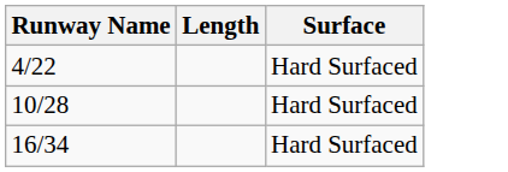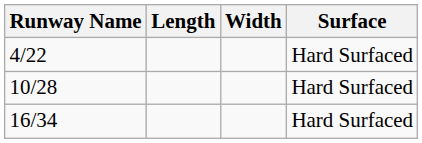 <table class="wikitable">
 <tr>
 <th>Runway Name</th>
 <th>Length</th>
+<th>Width</th>
 <th>Surface</th>
 </tr>
 <tr>
 <td>4/22</td>
+<td></td>
 <td></td>
 <td>Hard Surfaced</td>
 </tr>
 <tr>
 <td>10/28</td>
 <td></td>
+<td></td>
 <td>Hard Surfaced</td>
 </tr>
 <tr>
 <td>16/34</td>
 <td></td>
+<td></td>
 <td>Hard Surfaced</td>
 </tr>
 </table>
